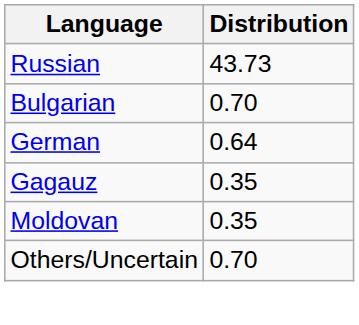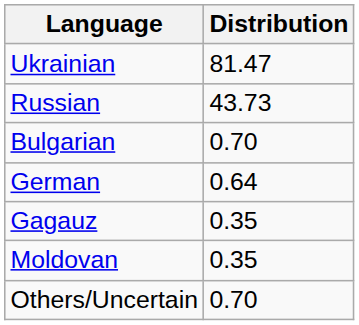 <table class="wikitable">
 <tr>
 <th>Language</th>
 <th>Distribution</th>
+</tr>
+<tr>
+<td><a href='#'>Ukrainian</a></td>
+<td>81.47</td>
 </tr>
 <tr>
 <td><a href='#'>Russian</a></td>
 <td>43.73</td>
 </tr>
 <tr>
 <td><a href='#'>Bulgarian</a></td>
 <td>0.70</td>
 </tr>
 <tr>
 <td><a href='#'>German</a></td>
 <td>0.64</td>
 </tr>
 <tr>
 <td><a href='#'>Gagauz</a></td>
 <td>0.35</td>
 </tr>
 <tr>
 <td><a href='#'>Moldovan</a></td>
 <td>0.35</td>
 </tr>
 <tr>
 <td>Others/Uncertain</td>
 <td>0.70</td>
 </tr>
 </table>
